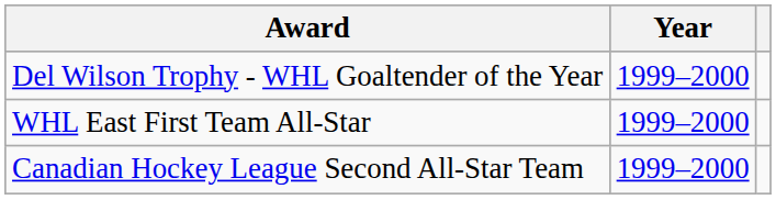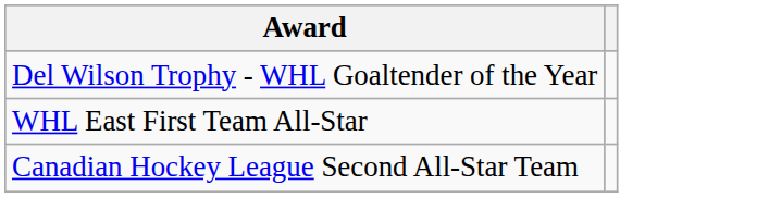 <table class="wikitable">
 <tr>
 <th>Award</th>
-<th>Year</th>
 <th></th>
 </tr>
 <tr>
 <td><a href='#'>Del Wilson Trophy</a> - <a href='#'>WHL</a> Goaltender of the Year</td>
-<td><a href='#'>1999–2000</a></td>
 <td></td>
 </tr>
 <tr>
 <td><a href='#'>WHL</a> East First Team All-Star</td>
-<td><a href='#'>1999–2000</a></td>
 <td></td>
 </tr>
 <tr>
 <td><a href='#'>Canadian Hockey League</a> Second All-Star Team</td>
-<td><a href='#'>1999–2000</a></td>
 <td></td>
 </tr>
 </table>
